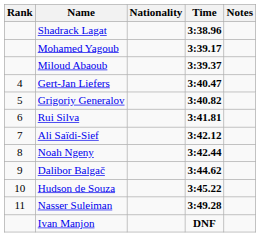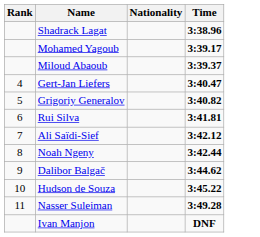 <table class="wikitable sortable" style="text-align:center">
 <tr>
 <th>Rank</th>
 <th>Name</th>
 <th>Nationality</th>
 <th>Time</th>
-<th>Notes</th>
 </tr>
 <tr>
 <td></td>
 <td align=left><a href='#'>Shadrack Lagat</a></td>
 <td align=left></td>
 <td><strong>3:38.96</strong></td>
-<td></td>
 </tr>
 <tr>
 <td></td>
 <td align=left><a href='#'>Mohamed Yagoub</a></td>
 <td align=left></td>
 <td><strong>3:39.17</strong></td>
-<td></td>
 </tr>
 <tr>
 <td></td>
 <td align=left><a href='#'>Miloud Abaoub</a></td>
 <td align=left></td>
 <td><strong>3:39.37</strong></td>
-<td></td>
 </tr>
 <tr>
 <td>4</td>
 <td align=left><a href='#'>Gert-Jan Liefers</a></td>
 <td align=left></td>
 <td><strong>3:40.47</strong></td>
-<td></td>
 </tr>
 <tr>
 <td>5</td>
 <td align=left><a href='#'>Grigoriy Generalov</a></td>
 <td align=left></td>
 <td><strong>3:40.82</strong></td>
-<td></td>
 </tr>
 <tr>
 <td>6</td>
 <td align=left><a href='#'>Rui Silva</a></td>
 <td align=left></td>
 <td><strong>3:41.81</strong></td>
-<td></td>
 </tr>
 <tr>
 <td>7</td>
 <td align=left><a href='#'>Ali Saïdi-Sief</a></td>
 <td align=left></td>
 <td><strong>3:42.12</strong></td>
-<td></td>
 </tr>
 <tr>
 <td>8</td>
 <td align=left><a href='#'>Noah Ngeny</a></td>
 <td align=left></td>
 <td><strong>3:42.44</strong></td>
-<td></td>
 </tr>
 <tr>
 <td>9</td>
 <td align=left><a href='#'>Dalibor Balgač</a></td>
 <td align=left></td>
 <td><strong>3:44.62</strong></td>
-<td></td>
 </tr>
 <tr>
 <td>10</td>
 <td align=left><a href='#'>Hudson de Souza</a></td>
 <td align=left></td>
 <td><strong>3:45.22</strong></td>
-<td></td>
 </tr>
 <tr>
 <td>11</td>
 <td align=left><a href='#'>Nasser Suleiman</a></td>
 <td align=left></td>
 <td><strong>3:49.28</strong></td>
-<td></td>
 </tr>
 <tr>
 <td></td>
 <td align=left><a href='#'>Ivan Manjon</a></td>
 <td align=left></td>
 <td><strong>DNF</strong></td>
-<td></td>
 </tr>
 </table>
